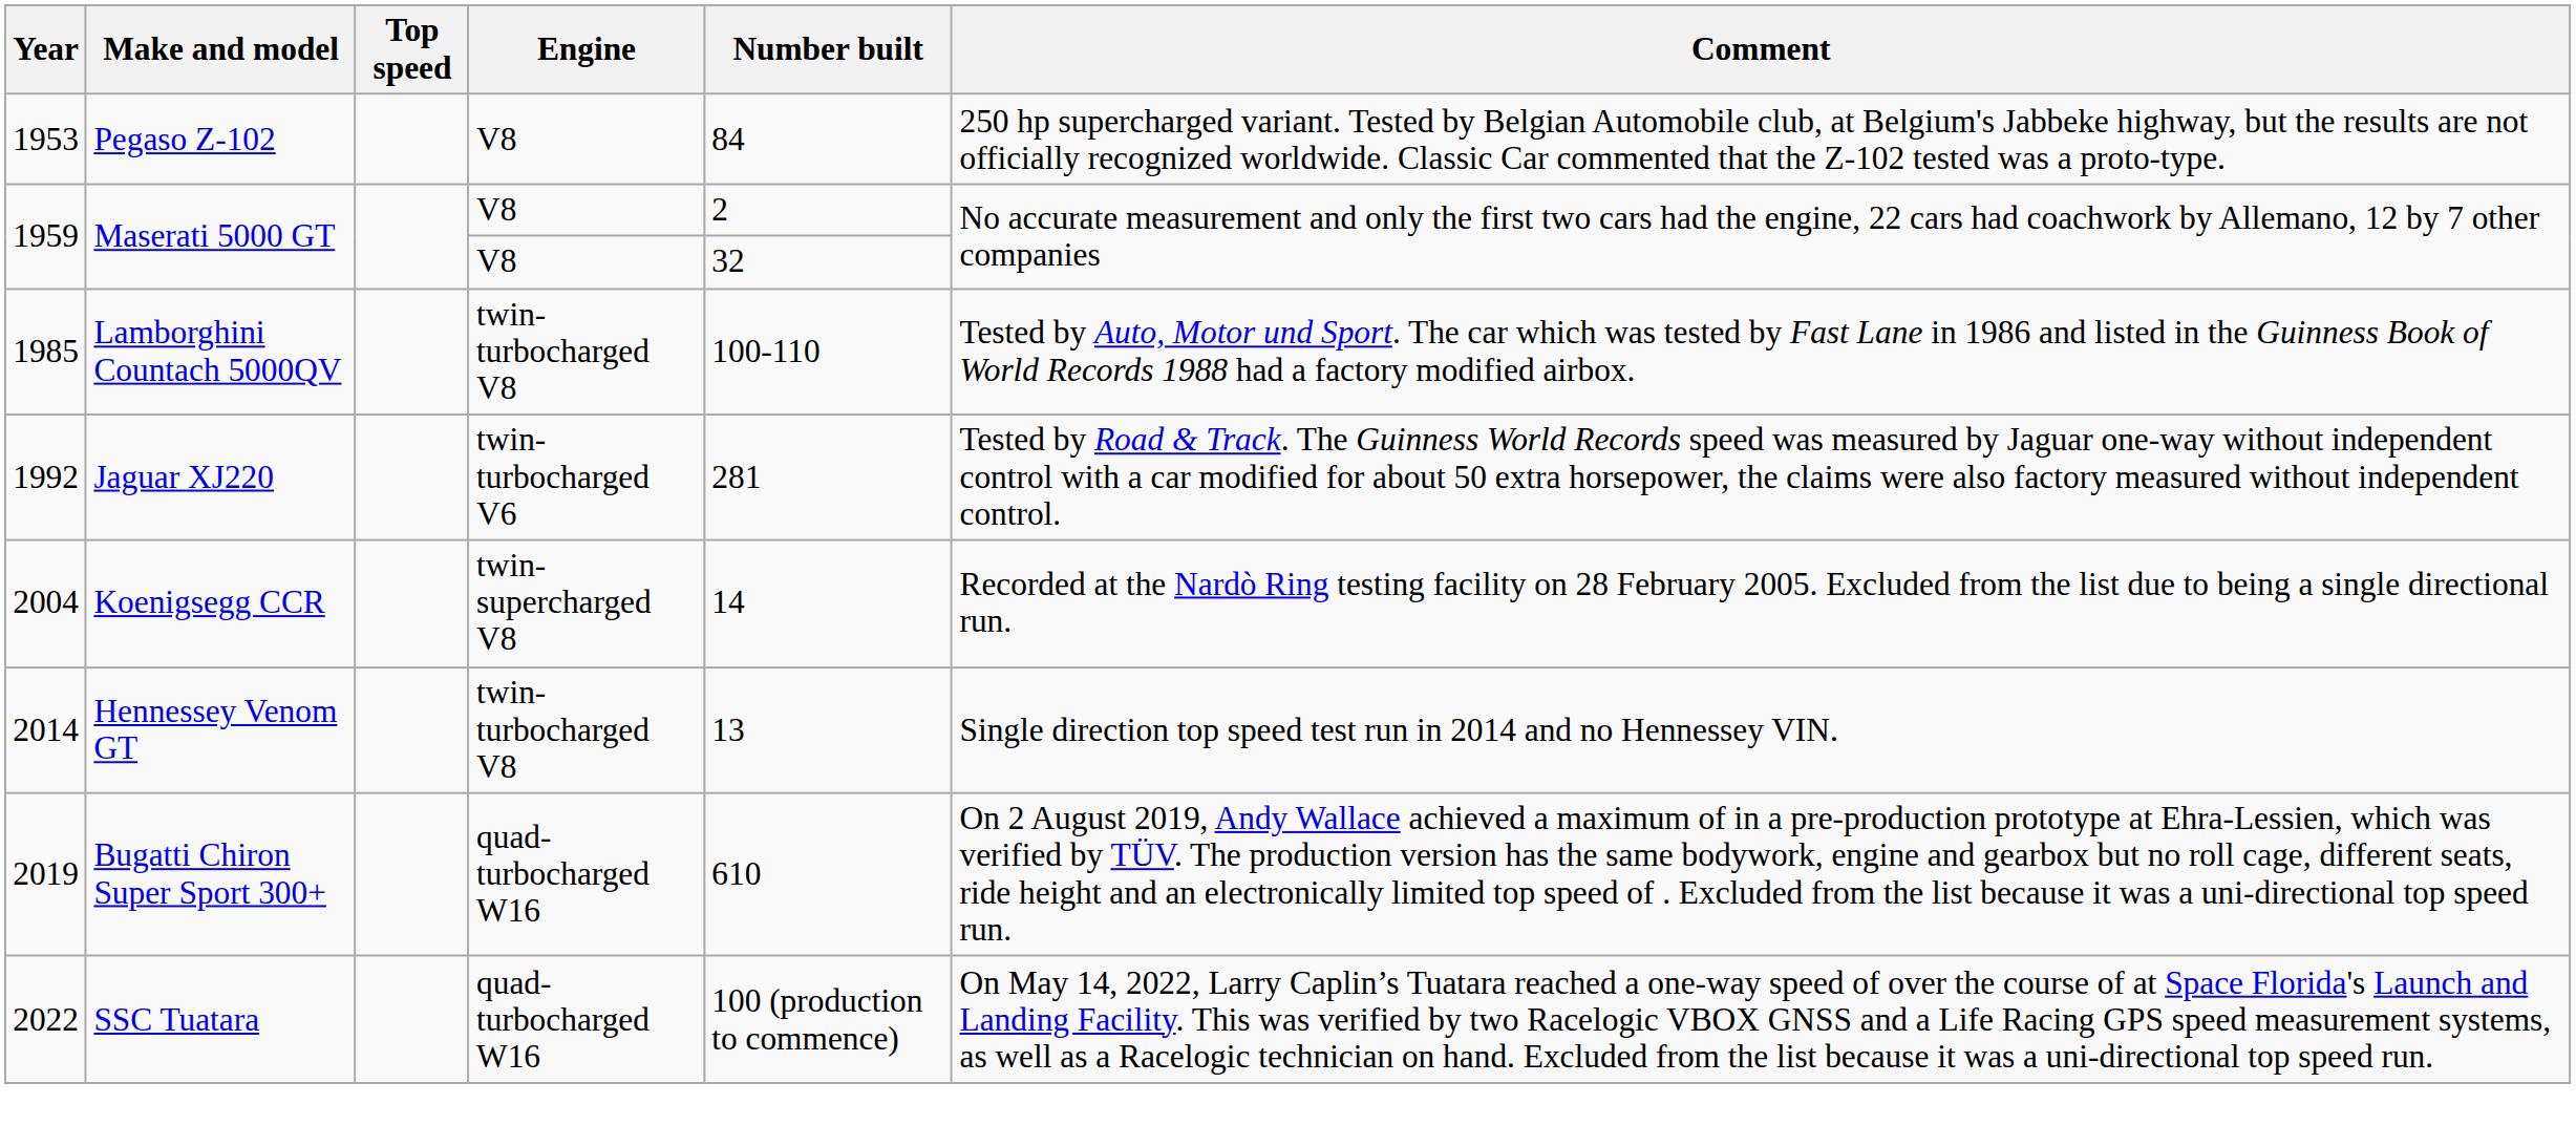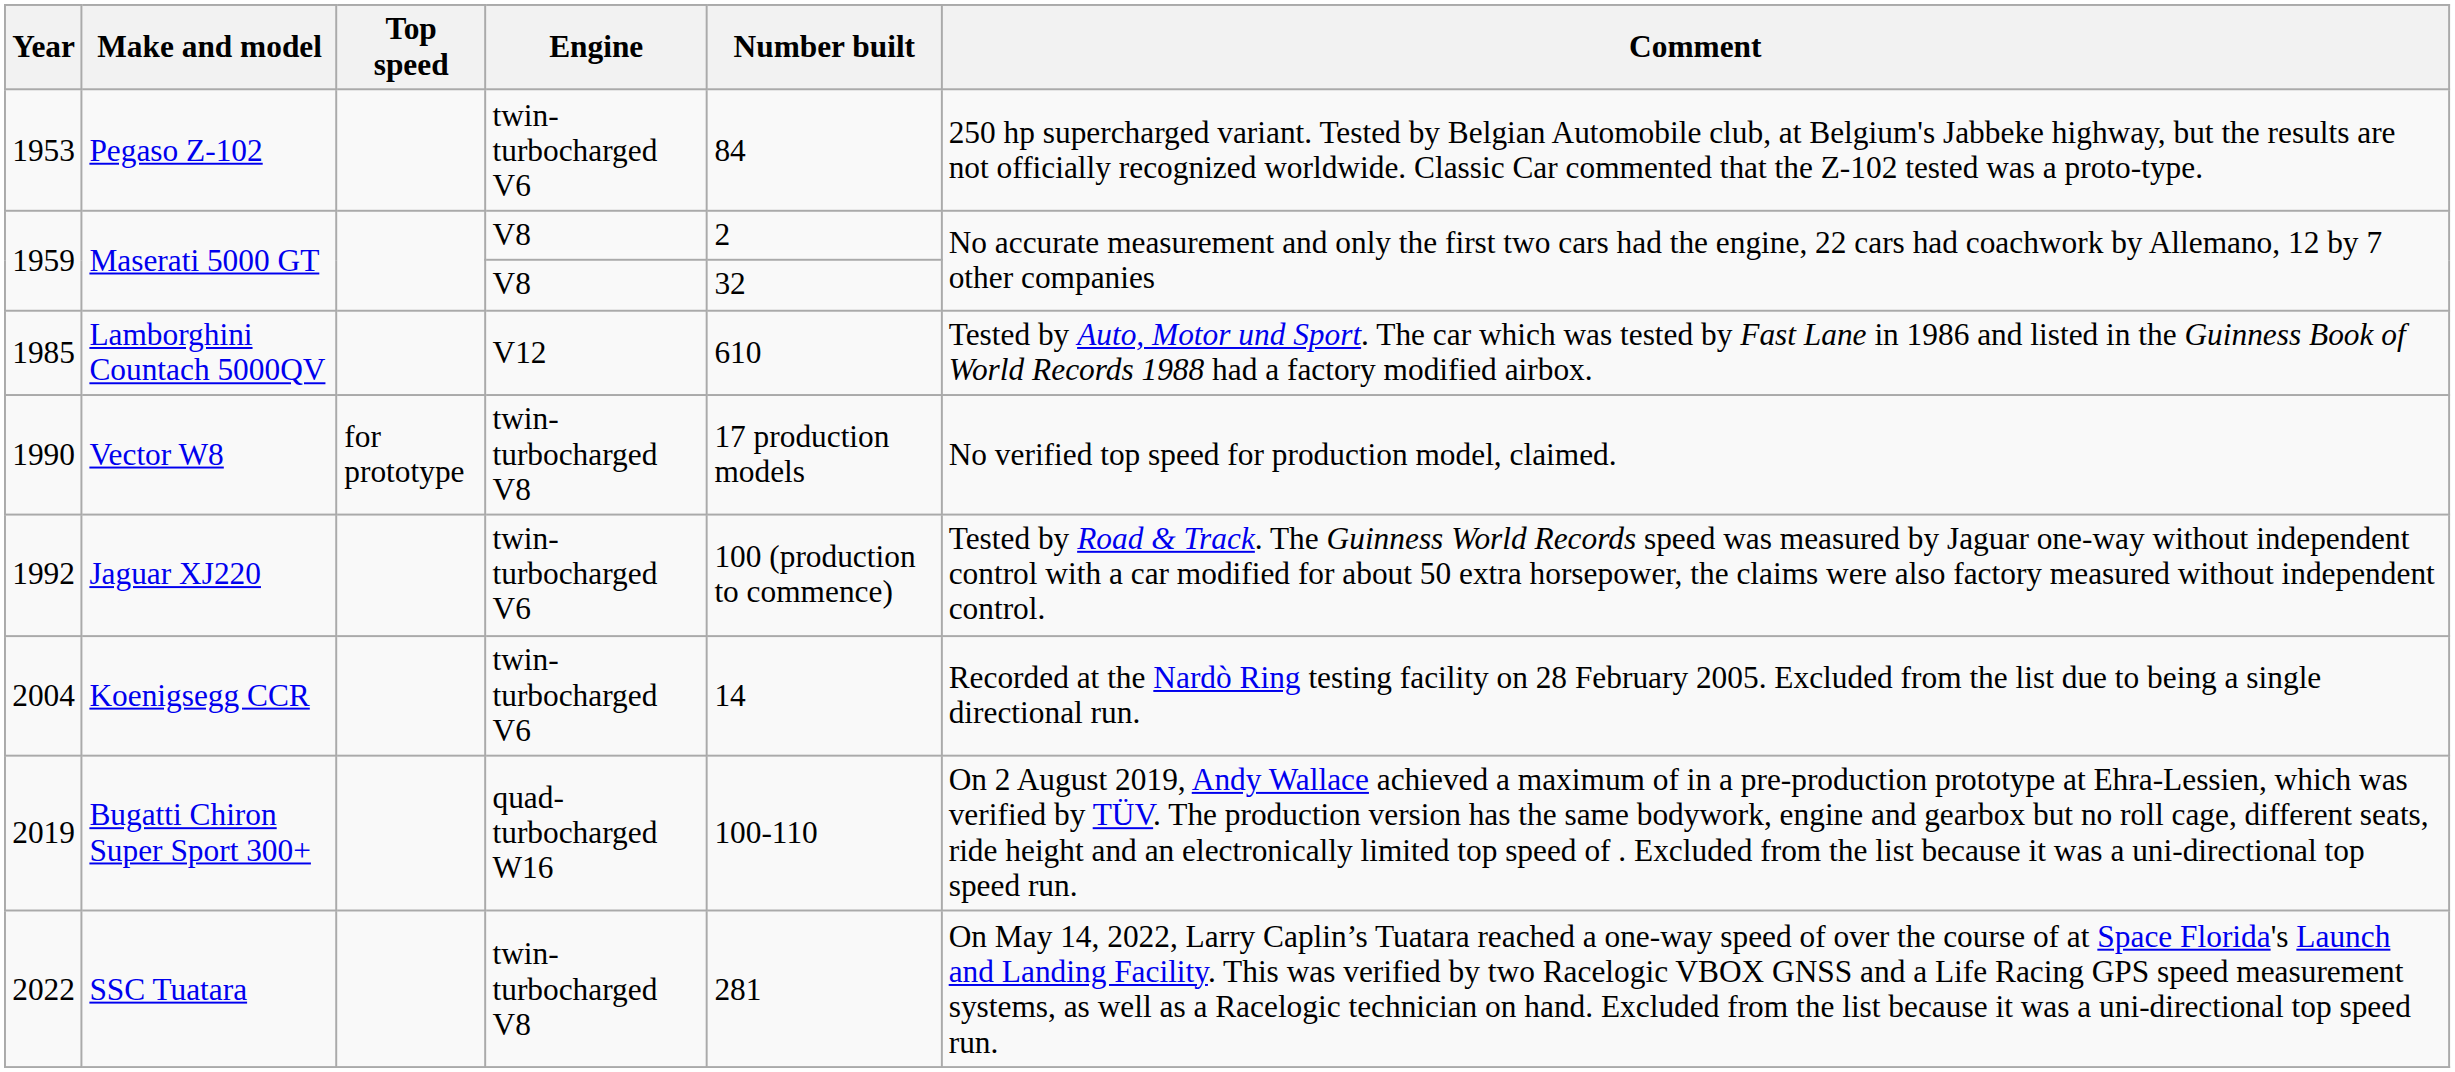 <table class="wikitable sortable" style="font-size:100%;">
 <tr>
 <th>Year</th>
 <th>Make and model</th>
 <th>Top speed</th>
 <th>Engine</th>
 <th>Number built</th>
 <th>Comment</th>
 </tr>
 <tr>
 <td>1953</td>
 <td><a href='#'>Pegaso Z-102</a></td>
 <td></td>
-<td> V8 </td>
+<td> twin-turbocharged V6 </td>
 <td>84</td>
 <td>250 hp supercharged variant. Tested by Belgian Automobile club, at Belgium's Jabbeke highway, but the results are not officially recognized worldwide. Classic Car commented that the Z-102 tested was a proto-type.</td>
 </tr>
 <tr>
 <td rowspan=2>1959</td>
 <td rowspan=2><a href='#'>Maserati 5000 GT</a></td>
 <td rowspan=2></td>
 <td> V8 </td>
 <td>2</td>
 <td rowspan=2>No accurate measurement and only the first two cars had the  engine, 22 cars had coachwork by Allemano, 12 by 7 other companies</td>
 </tr>
 <tr>
 <td> V8 </td>
 <td>32</td>
 </tr>
 <tr>
 <td>1985</td>
 <td><a href='#'>Lamborghini Countach 5000QV</a></td>
 <td></td>
+<td> V12 </td>
+<td>610</td>
+<td>Tested by <em><a href='#'>Auto, Motor und Sport</a></em>. The car which was tested  by <em>Fast Lane</em> in 1986 and listed in the <em>Guinness Book of World Records 1988</em> had a factory modified airbox.</td>
+</tr>
+<tr>
+<td>1990</td>
+<td><a href='#'>Vector W8</a></td>
+<td> for prototype</td>
 <td> twin-turbocharged V8 </td>
-<td>100-110</td>
-<td>Tested by <em><a href='#'>Auto, Motor und Sport</a></em>. The car which was tested  by <em>Fast Lane</em> in 1986 and listed in the <em>Guinness Book of World Records 1988</em> had a factory modified airbox.</td>
+<td>17 production models</td>
+<td>No verified top speed for production model,  claimed.</td>
 </tr>
 <tr>
 <td>1992</td>
 <td><a href='#'>Jaguar XJ220</a></td>
 <td></td>
 <td> twin-turbocharged V6 </td>
-<td>281</td>
+<td>100 (production to commence)</td>
 <td>Tested by <em><a href='#'>Road & Track</a></em>. The  <em>Guinness World Records</em> speed was measured by Jaguar one-way without independent control with a car modified for about 50 extra horsepower, the  claims were also factory measured without independent control.</td>
 </tr>
 <tr>
 <td>2004</td>
 <td><a href='#'>Koenigsegg CCR</a></td>
 <td></td>
-<td> twin-supercharged V8 </td>
+<td> twin-turbocharged V6 </td>
 <td>14</td>
 <td>Recorded at the <a href='#'>Nardò Ring</a> testing facility on 28 February 2005. Excluded from the list due to being a single directional run.</td>
-</tr>
-<tr>
-<td>2014</td>
-<td><a href='#'>Hennessey Venom GT</a></td>
-<td></td>
-<td> twin-turbocharged V8 </td>
-<td>13</td>
-<td>Single direction top speed test run in 2014 and no Hennessey VIN.</td>
 </tr>
 <tr>
 <td>2019</td>
 <td><a href='#'>Bugatti Chiron Super Sport 300+</a></td>
 <td></td>
 <td> quad-turbocharged W16 </td>
-<td>610</td>
+<td>100-110</td>
 <td>On 2 August 2019, <a href='#'>Andy Wallace</a> achieved a maximum of  in a pre-production prototype at Ehra-Lessien, which was verified by <a href='#'>TÜV</a>. The production version  has the same bodywork, engine and gearbox but no roll cage, different seats, ride height and an electronically limited top speed of . Excluded from the list because it was a uni-directional top speed run.</td>
 </tr>
 <tr>
 <td>2022</td>
 <td><a href='#'>SSC Tuatara</a></td>
 <td></td>
-<td> quad-turbocharged W16 </td>
-<td>100 (production to commence)</td>
+<td> twin-turbocharged V8 </td>
+<td>281</td>
 <td>On May 14, 2022, Larry Caplin’s Tuatara reached a one-way speed of  over the course of  at <a href='#'>Space Florida</a>'s <a href='#'>Launch and Landing Facility</a>. This was verified by two Racelogic VBOX GNSS and a Life Racing GPS speed measurement systems, as well as a Racelogic technician on hand. Excluded from the list because it was a uni-directional top speed run.</td>
 </tr>
 <tr>
 </tr>
 </table>
